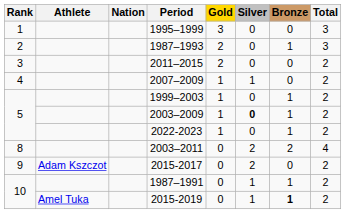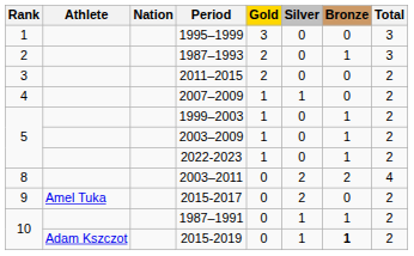 <table class="wikitable sortable" style="text-align:center">
 <tr>
 <th>Rank</th>
 <th>Athlete</th>
 <th>Nation</th>
 <th>Period</th>
 <th style="background-color:gold">Gold</th>
 <th style="background-color:silver">Silver</th>
 <th style="background-color:#cc9966">Bronze</th>
 <th>Total</th>
 </tr>
 <tr>
 <td>1</td>
 <td align=left></td>
 <td align=left></td>
 <td>1995–1999</td>
 <td>3</td>
 <td>0</td>
 <td>0</td>
 <td>3</td>
 </tr>
 <tr>
 <td>2</td>
 <td align=left></td>
 <td align=left></td>
 <td>1987–1993</td>
 <td>2</td>
 <td>0</td>
 <td>1</td>
 <td>3</td>
 </tr>
 <tr>
 <td>3</td>
 <td align=left></td>
 <td align=left></td>
 <td>2011–2015</td>
 <td>2</td>
 <td>0</td>
 <td>0</td>
 <td>2</td>
 </tr>
 <tr>
 <td>4</td>
 <td align=left></td>
 <td align=left></td>
 <td>2007–2009</td>
 <td>1</td>
 <td>1</td>
 <td>0</td>
 <td>2</td>
 </tr>
 <tr>
 <td rowspan="3">5</td>
 <td align="left"></td>
 <td align=left></td>
 <td>1999–2003</td>
 <td>1</td>
 <td>0</td>
 <td>1</td>
 <td>2</td>
 </tr>
 <tr>
 <td align="left"></td>
 <td align=left></td>
 <td>2003–2009</td>
 <td>1</td>
-<td><strong>0</strong></td>
+<td>0</td>
 <td>1</td>
 <td>2</td>
 </tr>
 <tr>
 <td></td>
 <td align=left></td>
 <td>2022-2023</td>
 <td>1</td>
 <td>0</td>
 <td>1</td>
 <td>2</td>
 </tr>
 <tr>
 <td>8</td>
 <td align="left"></td>
 <td align="left"></td>
 <td>2003–2011</td>
 <td>0</td>
 <td>2</td>
 <td>2</td>
 <td>4</td>
 </tr>
 <tr>
 <td>9</td>
-<td align="left"><a href='#'>Adam Kszczot</a></td>
+<td align="left"><a href='#'>Amel Tuka</a></td>
 <td align=left></td>
 <td>2015-2017</td>
 <td>0</td>
 <td>2</td>
 <td>0</td>
 <td>2</td>
 </tr>
 <tr>
 <td rowspan="2">10</td>
 <td align="left"></td>
 <td align="left"></td>
 <td>1987–1991</td>
 <td>0</td>
 <td>1</td>
 <td>1</td>
 <td>2</td>
 </tr>
 <tr>
-<td align="left"><a href='#'>Amel Tuka</a></td>
+<td align="left"><a href='#'>Adam Kszczot</a></td>
 <td align=left></td>
 <td>2015-2019</td>
 <td>0</td>
 <td>1</td>
 <td><strong>1</strong></td>
 <td>2</td>
 </tr>
 </table>
